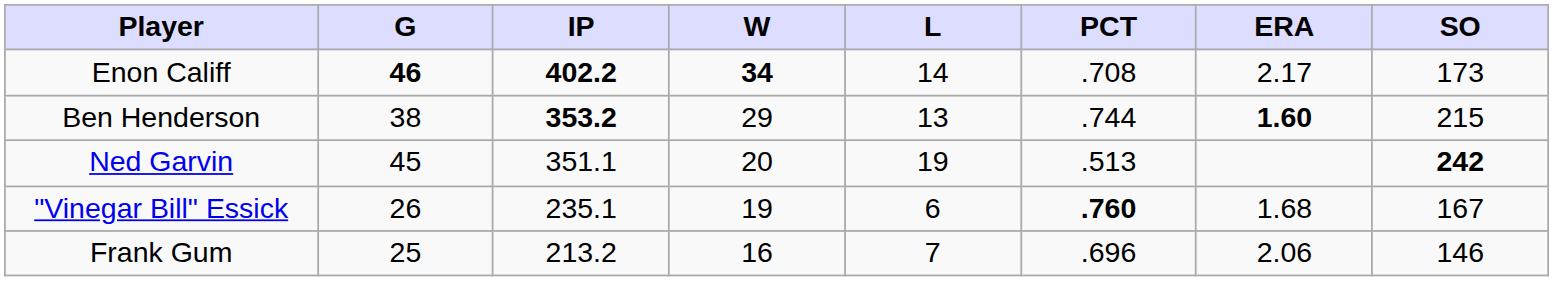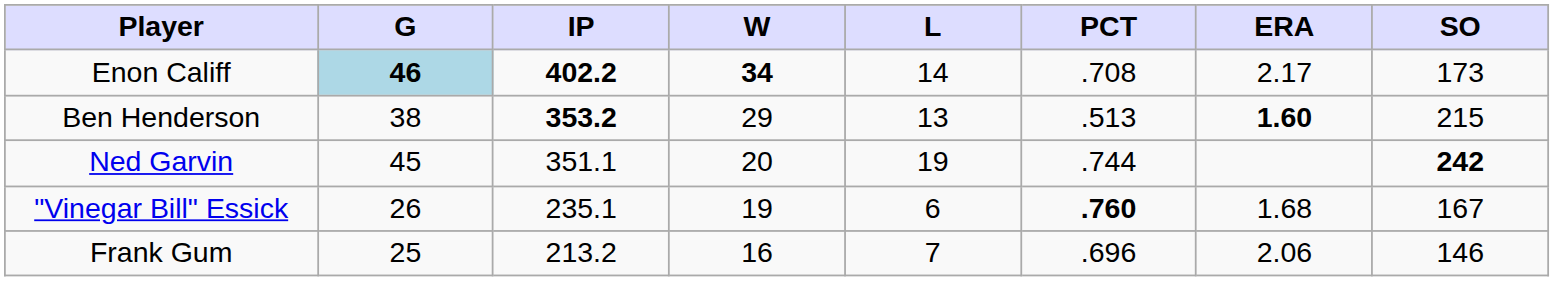 <table class="wikitable sortable">
 <tr>
 <th style="background:#ddf; width:16%;">Player</th>
 <th style="background:#ddf; width:9%;">G</th>
 <th style="background:#ddf; width:9%;">IP</th>
 <th style="background:#ddf; width:9%;">W</th>
 <th style="background:#ddf; width:9%;">L</th>
 <th style="background:#ddf; width:9%;">PCT</th>
 <th style="background:#ddf; width:9%;">ERA</th>
 <th style="background:#ddf; width:9%;">SO</th>
 </tr>
 <tr style="text-align:center;">
 <td>Enon Califf</td>
-<td><strong>46</strong></td>
+<td style="background: lightblue;"><strong>46</strong></td>
 <td><strong>402.2</strong></td>
 <td><strong>34</strong></td>
 <td>14</td>
 <td>.708</td>
 <td>2.17</td>
 <td>173</td>
 </tr>
 <tr style="text-align:center;">
 <td>Ben Henderson</td>
 <td>38</td>
 <td><strong>353.2</strong></td>
 <td>29</td>
 <td>13</td>
-<td>.744</td>
+<td>.513</td>
 <td><strong>1.60</strong></td>
 <td>215</td>
 </tr>
 <tr style="text-align:center;">
 <td><a href='#'>Ned Garvin</a></td>
 <td>45</td>
 <td>351.1</td>
 <td>20</td>
 <td>19</td>
-<td>.513</td>
+<td>.744</td>
 <td></td>
 <td><strong>242</strong></td>
 </tr>
 <tr style="text-align:center;">
 <td><a href='#'>"Vinegar Bill" Essick</a></td>
 <td>26</td>
 <td>235.1</td>
 <td>19</td>
 <td>6</td>
 <td><strong>.760</strong></td>
 <td>1.68</td>
 <td>167</td>
 </tr>
 <tr style="text-align:center;">
 <td>Frank Gum</td>
 <td>25</td>
 <td>213.2</td>
 <td>16</td>
 <td>7</td>
 <td>.696</td>
 <td>2.06</td>
 <td>146</td>
 </tr>
 </table>
